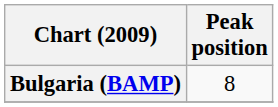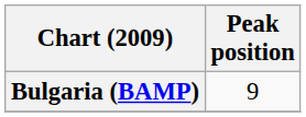 <table class="wikitable plainrowheaders sortable">
 <tr>
 <th scope="col">Chart (2009)</th>
 <th scope="col">Peak<br>position</th>
 </tr>
 <tr>
 <th scope="row">Bulgaria (<a href='#'>BAMP</a>)</th>
-<td style="text-align:center;">8</td>
+<td style="text-align:center;">9</td>
 </tr>
 <tr>
 </tr>
 <tr>
 </tr>
 </table>
